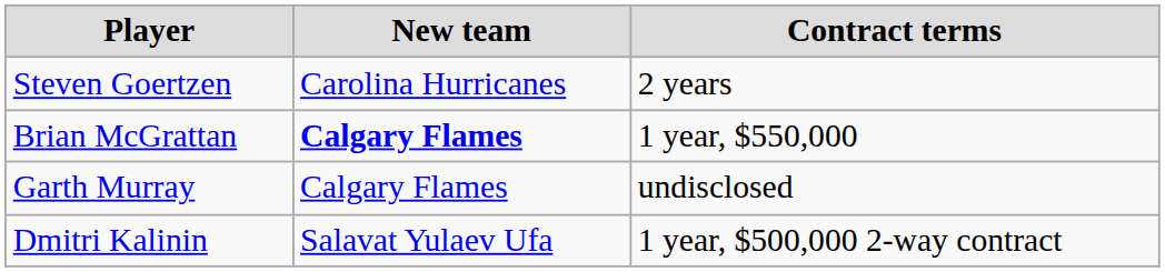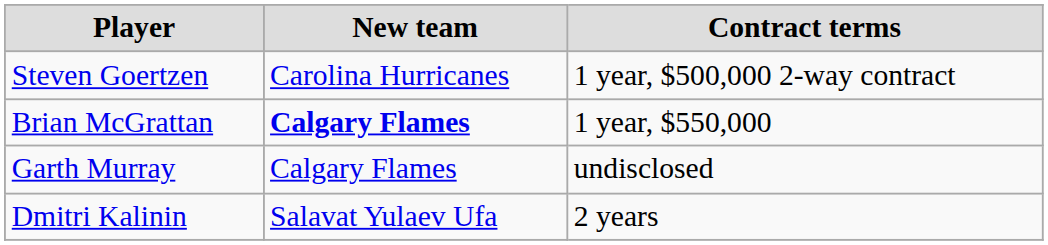 <table class="wikitable" width=90%>
 <tr align="center"  bgcolor="#dddddd">
 <td><strong>Player</strong></td>
 <td><strong>New team</strong></td>
 <td><strong>Contract terms</strong></td>
 </tr>
 <tr>
 <td><a href='#'>Steven Goertzen</a></td>
 <td><a href='#'>Carolina Hurricanes</a></td>
-<td>2 years</td>
+<td>1 year, $500,000 2-way contract</td>
 </tr>
 <tr>
 <td><a href='#'>Brian McGrattan</a></td>
 <td><strong><a href='#'>Calgary Flames</a></strong></td>
 <td>1 year, $550,000</td>
 </tr>
 <tr>
 <td><a href='#'>Garth Murray</a></td>
 <td><a href='#'>Calgary Flames</a></td>
 <td>undisclosed</td>
 </tr>
 <tr>
 <td><a href='#'>Dmitri Kalinin</a></td>
 <td><a href='#'>Salavat Yulaev Ufa</a></td>
-<td>1 year, $500,000 2-way contract</td>
+<td>2 years</td>
 </tr>
 </table>
